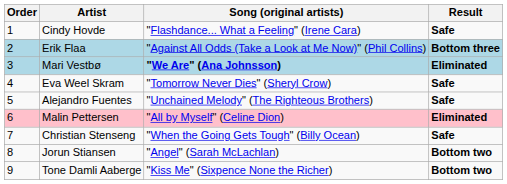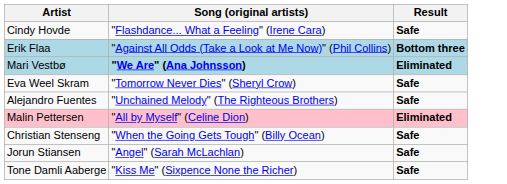 <table class=wikitable>
 <tr>
-<th>Order</th>
 <th>Artist</th>
 <th>Song (original artists)</th>
 <th>Result</th>
 </tr>
 <tr>
-<td>1</td>
 <td>Cindy Hovde</td>
 <td>"<a href='#'>Flashdance... What a Feeling</a>" (<a href='#'>Irene Cara</a>)</td>
 <td><strong>Safe</strong></td>
 </tr>
 <tr style="background:lightblue;">
-<td>2</td>
 <td>Erik Flaa</td>
 <td>"<a href='#'>Against All Odds (Take a Look at Me Now)</a>" (<a href='#'>Phil Collins</a>)</td>
 <td><strong>Bottom three</strong></td>
 </tr>
 <tr style="background:lightblue;">
-<td>3</td>
 <td>Mari Vestbø</td>
 <td><strong>"<a href='#'>We Are</a>" (<a href='#'>Ana Johnsson</a>)</strong></td>
 <td><strong>Eliminated</strong></td>
 </tr>
 <tr>
-<td>4</td>
 <td>Eva Weel Skram</td>
 <td>"<a href='#'>Tomorrow Never Dies</a>" (<a href='#'>Sheryl Crow</a>)</td>
 <td><strong>Safe</strong></td>
 </tr>
 <tr>
-<td>5</td>
 <td>Alejandro Fuentes</td>
 <td>"<a href='#'>Unchained Melody</a>" (<a href='#'>The Righteous Brothers</a>)</td>
 <td><strong>Safe</strong></td>
 </tr>
 <tr style="background:pink;">
-<td>6</td>
 <td>Malin Pettersen</td>
 <td>"<a href='#'>All by Myself</a>" (<a href='#'>Celine Dion</a>)</td>
 <td><strong>Eliminated</strong></td>
 </tr>
 <tr>
-<td>7</td>
 <td>Christian Stenseng</td>
 <td>"<a href='#'>When the Going Gets Tough</a>" (<a href='#'>Billy Ocean</a>)</td>
 <td><strong>Safe</strong></td>
 </tr>
 <tr>
-<td>8</td>
 <td>Jorun Stiansen</td>
 <td>"<a href='#'>Angel</a>" (<a href='#'>Sarah McLachlan</a>)</td>
-<td><strong>Bottom two</strong></td>
+<td><strong>Safe</strong></td>
 </tr>
 <tr>
-<td>9</td>
 <td>Tone Damli Aaberge</td>
 <td>"<a href='#'>Kiss Me</a>" (<a href='#'>Sixpence None the Richer</a>)</td>
-<td><strong>Bottom two</strong></td>
+<td><strong>Safe</strong></td>
 </tr>
 </table>
